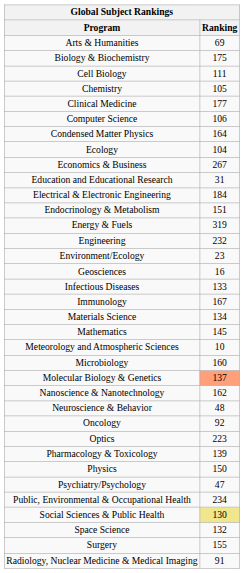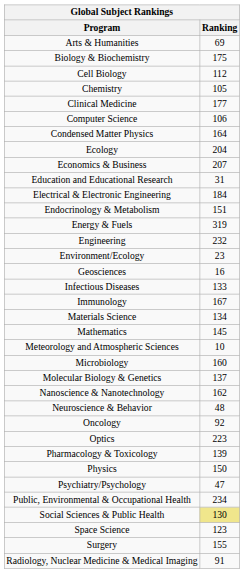 <table class="wikitable sortable collapsible collapsed" style="float:right; text-align:center">
 <tr>
 <th colspan=4>Global Subject Rankings</th>
 </tr>
 <tr>
 <th>Program</th>
 <th>Ranking</th>
 </tr>
 <tr>
 <td>Arts & Humanities</td>
 <td>69</td>
 </tr>
 <tr>
 <td>Biology & Biochemistry</td>
 <td>175</td>
 </tr>
 <tr>
 <td>Cell Biology</td>
-<td>111</td>
+<td>112</td>
 </tr>
 <tr>
 <td>Chemistry</td>
 <td>105</td>
 </tr>
 <tr>
 <td>Clinical Medicine</td>
 <td>177</td>
 </tr>
 <tr>
 <td>Computer Science</td>
 <td>106</td>
 </tr>
 <tr>
 <td>Condensed Matter Physics</td>
 <td>164</td>
 </tr>
 <tr>
 <td>Ecology</td>
-<td>104</td>
+<td>204</td>
 </tr>
 <tr>
 <td>Economics & Business</td>
-<td>267</td>
+<td>207</td>
 </tr>
 <tr>
 <td>Education and Educational Research</td>
 <td>31</td>
 </tr>
 <tr>
 <td>Electrical & Electronic Engineering</td>
 <td>184</td>
 </tr>
 <tr>
 <td>Endocrinology & Metabolism</td>
 <td>151</td>
 </tr>
 <tr>
 <td>Energy & Fuels</td>
 <td>319</td>
 </tr>
 <tr>
 <td>Engineering</td>
 <td>232</td>
 </tr>
 <tr>
 <td>Environment/Ecology</td>
 <td>23</td>
 </tr>
 <tr>
 <td>Geosciences</td>
 <td>16</td>
 </tr>
 <tr>
 <td>Infectious Diseases</td>
 <td>133</td>
 </tr>
 <tr>
 <td>Immunology</td>
 <td>167</td>
 </tr>
 <tr>
 <td>Materials Science</td>
 <td>134</td>
 </tr>
 <tr>
 <td>Mathematics</td>
 <td>145</td>
 </tr>
 <tr>
 <td>Meteorology and Atmospheric Sciences</td>
 <td>10</td>
 </tr>
 <tr>
 <td>Microbiology</td>
 <td>160</td>
 </tr>
 <tr>
 <td>Molecular Biology & Genetics</td>
-<td style="background: lightsalmon;">137</td>
+<td>137</td>
 </tr>
 <tr>
 <td>Nanoscience & Nanotechnology</td>
 <td>162</td>
 </tr>
 <tr>
 <td>Neuroscience & Behavior</td>
 <td>48</td>
 </tr>
 <tr>
 <td>Oncology</td>
 <td>92</td>
 </tr>
 <tr>
 <td>Optics</td>
 <td>223</td>
 </tr>
 <tr>
 <td>Pharmacology & Toxicology</td>
 <td>139</td>
 </tr>
 <tr>
 <td>Physics</td>
 <td>150</td>
 </tr>
 <tr>
 <td>Psychiatry/Psychology</td>
 <td>47</td>
 </tr>
 <tr>
 <td>Public, Environmental & Occupational Health</td>
 <td>234</td>
 </tr>
 <tr>
 <td>Social Sciences & Public Health</td>
 <td style="background: khaki;">130</td>
 </tr>
 <tr>
 <td>Space Science</td>
-<td>132</td>
+<td>123</td>
 </tr>
 <tr>
 <td>Surgery</td>
 <td>155</td>
 </tr>
 <tr>
 <td>Radiology, Nuclear Medicine & Medical Imaging</td>
 <td>91</td>
 </tr>
 </table>
